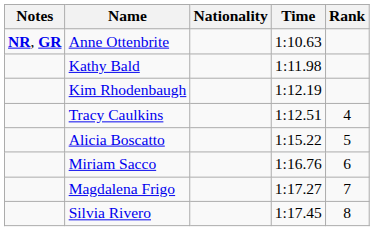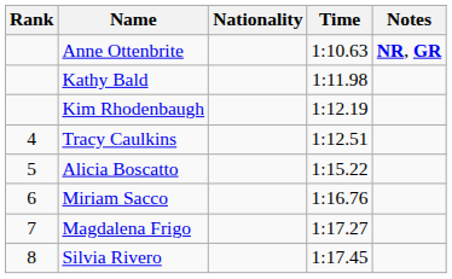 <table class="wikitable sortable" style="text-align:center">
 <tr>
-<th>Notes</th>
+<th>Rank</th>
 <th>Name</th>
 <th>Nationality</th>
 <th>Time</th>
-<th>Rank</th>
+<th>Notes</th>
 </tr>
 <tr>
-<td><strong><a href='#'>NR</a></strong>, <strong><a href='#'>GR</a></strong></td>
+<td></td>
 <td align=left><a href='#'>Anne Ottenbrite</a></td>
 <td align=left></td>
 <td>1:10.63</td>
-<td></td>
+<td><strong><a href='#'>NR</a></strong>, <strong><a href='#'>GR</a></strong></td>
 </tr>
 <tr>
 <td></td>
 <td align=left><a href='#'>Kathy Bald</a></td>
 <td align=left></td>
 <td>1:11.98</td>
 <td></td>
 </tr>
 <tr>
 <td></td>
 <td align=left><a href='#'>Kim Rhodenbaugh</a></td>
 <td align=left></td>
 <td>1:12.19</td>
 <td></td>
 </tr>
 <tr>
-<td></td>
+<td>4</td>
 <td align=left><a href='#'>Tracy Caulkins</a></td>
 <td align=left></td>
 <td>1:12.51</td>
-<td>4</td>
+<td></td>
 </tr>
 <tr>
-<td></td>
+<td>5</td>
 <td align=left><a href='#'>Alicia Boscatto</a></td>
 <td align=left></td>
 <td>1:15.22</td>
-<td>5</td>
+<td></td>
 </tr>
 <tr>
-<td></td>
+<td>6</td>
 <td align=left><a href='#'>Miriam Sacco</a></td>
 <td align=left></td>
 <td>1:16.76</td>
-<td>6</td>
+<td></td>
 </tr>
 <tr>
-<td></td>
+<td>7</td>
 <td align=left><a href='#'>Magdalena Frigo</a></td>
 <td align=left></td>
 <td>1:17.27</td>
-<td>7</td>
+<td></td>
 </tr>
 <tr>
-<td></td>
+<td>8</td>
 <td align=left><a href='#'>Silvia Rivero</a></td>
 <td align=left></td>
 <td>1:17.45</td>
-<td>8</td>
+<td></td>
 </tr>
 </table>
